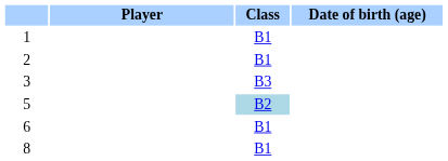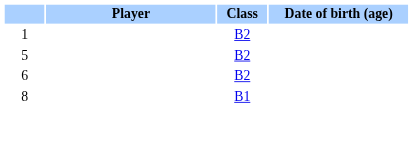 <table class="sortable" border="0" cellspacing="2" cellpadding="2">
 <tr style="background-color:#AAD0FF">
 <th width=8%></th>
 <th width=34%>Player</th>
 <th width=10%>Class</th>
 <th width=28%>Date of birth (age)</th>
 </tr>
 <tr>
 <td style="text-align: center;">1</td>
 <td></td>
-<td style="text-align: center;"><a href='#'>B1</a></td>
-<td style="text-align: center;"></td>
-</tr>
-<tr>
-<td style="text-align: center;">2</td>
-<td></td>
-<td style="text-align: center;"><a href='#'>B1</a></td>
-<td style="text-align: center;"></td>
-</tr>
-<tr>
-<td style="text-align: center;">3</td>
-<td></td>
-<td style="text-align: center;"><a href='#'>B3</a></td>
+<td style="text-align: center;"><a href='#'>B2</a></td>
 <td style="text-align: center;"></td>
 </tr>
 <tr>
 <td style="text-align: center;">5</td>
 <td></td>
-<td style="background: lightblue; text-align: center;"><a href='#'>B2</a></td>
+<td style="text-align: center;"><a href='#'>B2</a></td>
 <td style="text-align: center;"></td>
 </tr>
 <tr>
 <td style="text-align: center;">6</td>
 <td></td>
-<td style="text-align: center;"><a href='#'>B1</a></td>
+<td style="text-align: center;"><a href='#'>B2</a></td>
 <td style="text-align: center;"></td>
 </tr>
 <tr>
 <td style="text-align: center;">8</td>
 <td></td>
 <td style="text-align: center;"><a href='#'>B1</a></td>
 <td style="text-align: center;"></td>
 </tr>
 </table>
